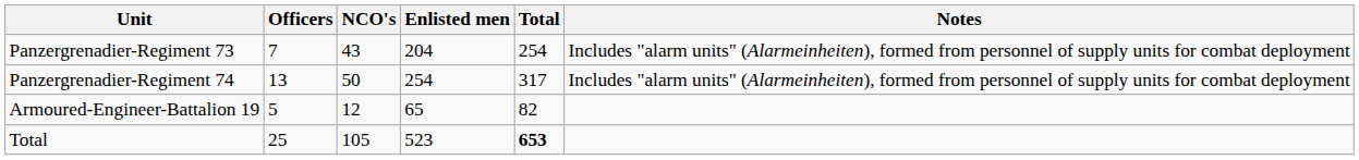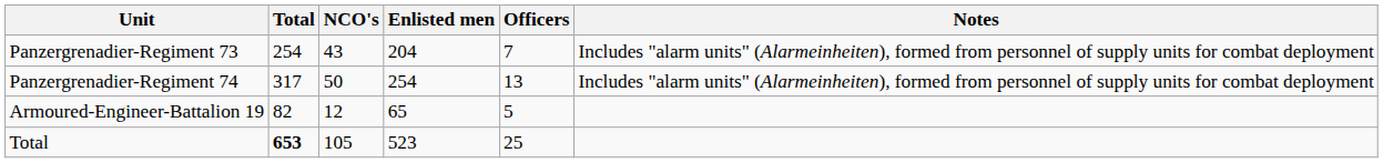 <table class="wikitable">
 <tr>
 <th>Unit</th>
-<th>Officers</th>
+<th>Total</th>
 <th>NCO's</th>
 <th>Enlisted  men</th>
-<th>Total</th>
+<th>Officers</th>
 <th>Notes</th>
 </tr>
 <tr>
 <td>Panzergrenadier-Regiment 73</td>
-<td>7</td>
+<td>254</td>
 <td>43</td>
 <td>204</td>
-<td>254</td>
+<td>7</td>
 <td>Includes "alarm units" (<em>Alarmeinheiten</em>), formed from personnel of supply units for combat deployment</td>
 </tr>
 <tr>
 <td>Panzergrenadier-Regiment 74</td>
-<td>13</td>
+<td>317</td>
 <td>50</td>
 <td>254</td>
-<td>317</td>
+<td>13</td>
 <td>Includes "alarm units" (<em>Alarmeinheiten</em>), formed from personnel of supply units for combat deployment</td>
 </tr>
 <tr>
 <td>Armoured-Engineer-Battalion 19</td>
-<td>5</td>
+<td>82</td>
 <td>12</td>
 <td>65</td>
-<td>82</td>
+<td>5</td>
 <td></td>
 </tr>
 <tr>
 <td>Total</td>
-<td>25</td>
+<td><strong>653</strong></td>
 <td>105</td>
 <td>523</td>
-<td><strong>653</strong></td>
+<td>25</td>
 <td></td>
 </tr>
 </table>
